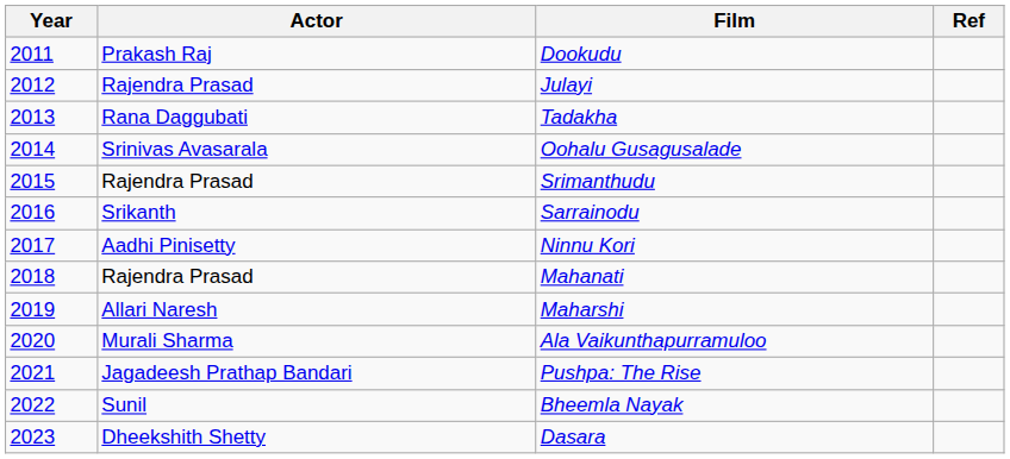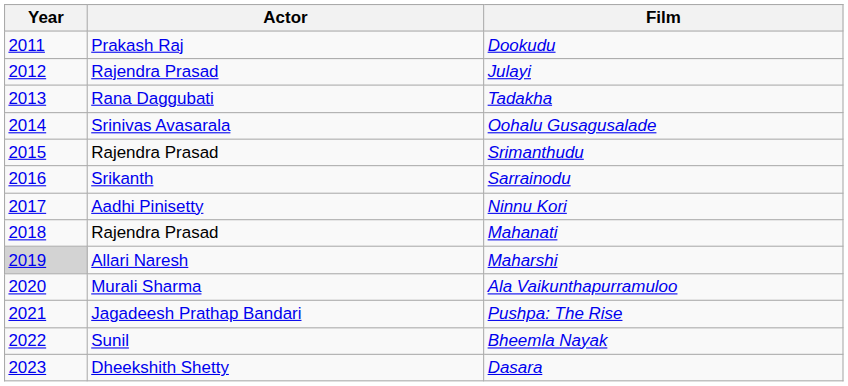 <table class="wikitable sortable" style="width:50%;">
 <tr>
 <th>Year</th>
 <th>Actor</th>
 <th>Film</th>
-<th>Ref</th>
 </tr>
 <tr>
 <td><a href='#'>2011</a></td>
 <td><a href='#'>Prakash Raj</a></td>
 <td><em><a href='#'>Dookudu</a></em></td>
-<td></td>
 </tr>
 <tr>
 <td><a href='#'>2012</a></td>
 <td><a href='#'>Rajendra Prasad</a></td>
 <td><em><a href='#'>Julayi</a></em></td>
-<td></td>
 </tr>
 <tr>
 <td><a href='#'>2013</a></td>
 <td><a href='#'>Rana Daggubati</a></td>
 <td><em><a href='#'>Tadakha</a></em></td>
-<td></td>
 </tr>
 <tr>
 <td><a href='#'>2014</a></td>
 <td><a href='#'>Srinivas Avasarala</a></td>
 <td><em><a href='#'>Oohalu Gusagusalade</a></em></td>
-<td></td>
 </tr>
 <tr>
 <td><a href='#'>2015</a></td>
 <td>Rajendra Prasad</td>
 <td><em><a href='#'>Srimanthudu</a></em></td>
-<td></td>
 </tr>
 <tr>
 <td><a href='#'>2016</a></td>
 <td><a href='#'>Srikanth</a></td>
 <td><em><a href='#'>Sarrainodu</a></em></td>
-<td></td>
 </tr>
 <tr>
 <td><a href='#'>2017</a></td>
 <td><a href='#'>Aadhi Pinisetty</a></td>
 <td><em><a href='#'>Ninnu Kori</a></em></td>
-<td></td>
 </tr>
 <tr>
 <td><a href='#'>2018</a></td>
 <td>Rajendra Prasad</td>
 <td><em><a href='#'>Mahanati</a></em></td>
-<td></td>
 </tr>
 <tr>
-<td><a href='#'>2019</a></td>
+<td style="background: lightgrey;"><a href='#'>2019</a></td>
 <td><a href='#'>Allari Naresh</a></td>
 <td><a href='#'><em>Maharshi</em></a></td>
-<td></td>
 </tr>
 <tr>
 <td><a href='#'>2020</a></td>
 <td><a href='#'>Murali Sharma</a></td>
 <td><em><a href='#'>Ala Vaikunthapurramuloo</a></em></td>
-<td></td>
 </tr>
 <tr>
 <td><a href='#'>2021</a></td>
 <td><a href='#'>Jagadeesh Prathap Bandari</a></td>
 <td><em><a href='#'>Pushpa: The Rise</a></em></td>
-<td></td>
 </tr>
 <tr>
 <td><a href='#'>2022</a></td>
 <td><a href='#'>Sunil</a></td>
 <td><em><a href='#'>Bheemla Nayak</a></em></td>
-<td></td>
 </tr>
 <tr>
 <td><a href='#'>2023</a></td>
 <td><a href='#'>Dheekshith Shetty</a></td>
 <td><em><a href='#'>Dasara</a></em></td>
-<td></td>
 </tr>
 </table>
